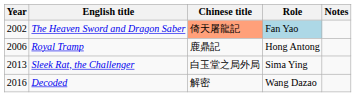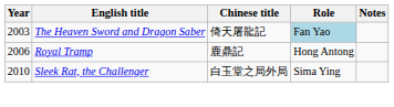 <table class="wikitable sortable">
 <tr>
 <th>Year</th>
 <th>English title</th>
 <th>Chinese title</th>
 <th>Role</th>
 <th class="unsortable">Notes</th>
 </tr>
 <tr>
-<td>2002</td>
+<td>2003</td>
 <td><em><a href='#'>The Heaven Sword and Dragon Saber</a></em></td>
-<td style="background: lightsalmon;">倚天屠龍記</td>
+<td>倚天屠龍記</td>
 <td style="background: lightblue;">Fan Yao</td>
 <td></td>
 </tr>
 <tr>
 <td>2006</td>
 <td><em><a href='#'>Royal Tramp</a></em></td>
 <td>鹿鼎記</td>
 <td>Hong Antong</td>
 <td></td>
 </tr>
 <tr>
-<td>2013</td>
+<td>2010</td>
 <td><em><a href='#'>Sleek Rat, the Challenger</a></em></td>
 <td>白玉堂之局外局</td>
 <td>Sima Ying</td>
 <td></td>
 </tr>
-<tr>
-<td>2016</td>
-<td><em><a href='#'>Decoded</a></em></td>
-<td>解密</td>
-<td>Wang Dazao</td>
-<td></td>
-</tr>
 </table>
